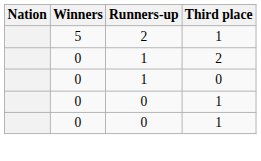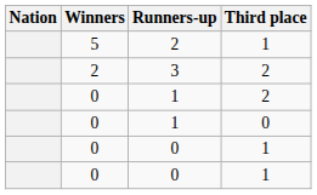 <table class="wikitable plainrowheaders sortable">
 <tr>
 <th scope="col">Nation</th>
 <th scope="col">Winners</th>
 <th scope="col">Runners-up</th>
 <th scope="col">Third place</th>
 </tr>
 <tr>
 <th scope="row"></th>
 <td align=center>5</td>
 <td align=center>2</td>
 <td align=center>1</td>
+</tr>
+<tr>
+<th scope="row"></th>
+<td align=center>2</td>
+<td align=center>3</td>
+<td align=center>2</td>
 </tr>
 <tr>
 <th scope="row"></th>
 <td align=center>0</td>
 <td align=center>1</td>
 <td align=center>2</td>
 </tr>
 <tr>
 <th scope="row"></th>
 <td align=center>0</td>
 <td align=center>1</td>
 <td align=center>0</td>
 </tr>
 <tr>
 <th scope="row"></th>
 <td align=center>0</td>
 <td align=center>0</td>
 <td align=center>1</td>
 </tr>
 <tr>
 <th scope="row"></th>
 <td align=center>0</td>
 <td align=center>0</td>
 <td align=center>1</td>
 </tr>
 </table>
